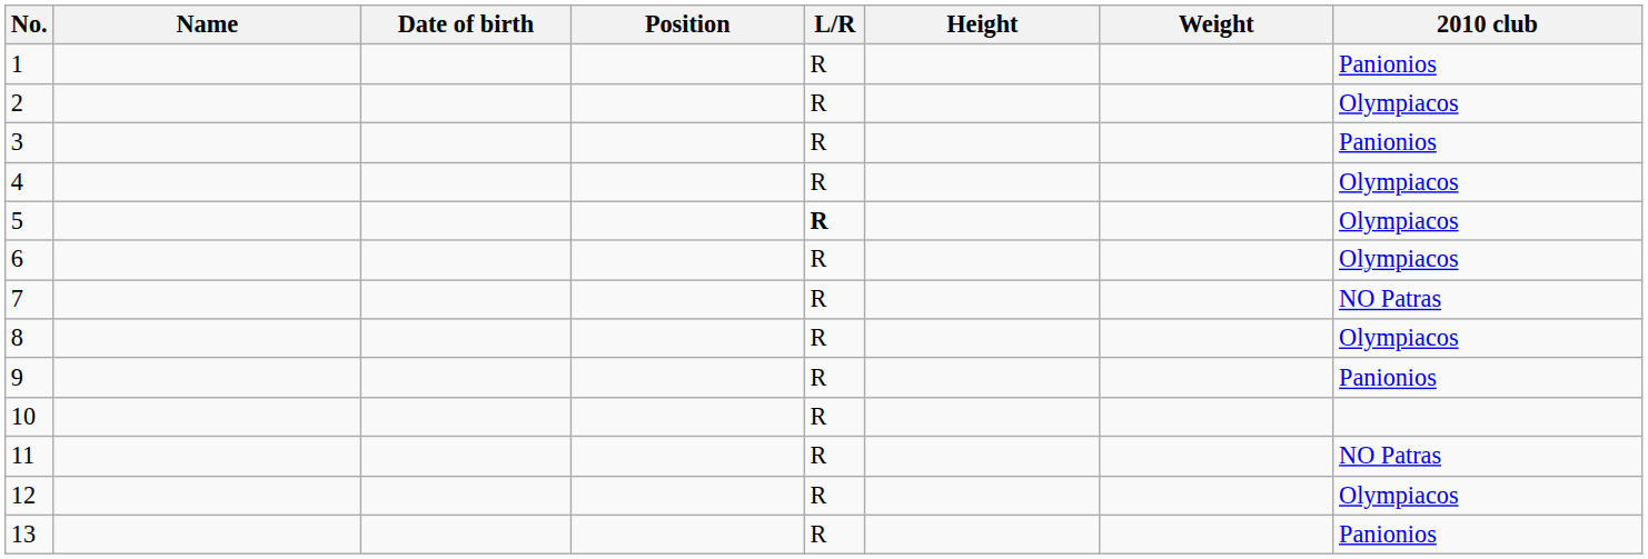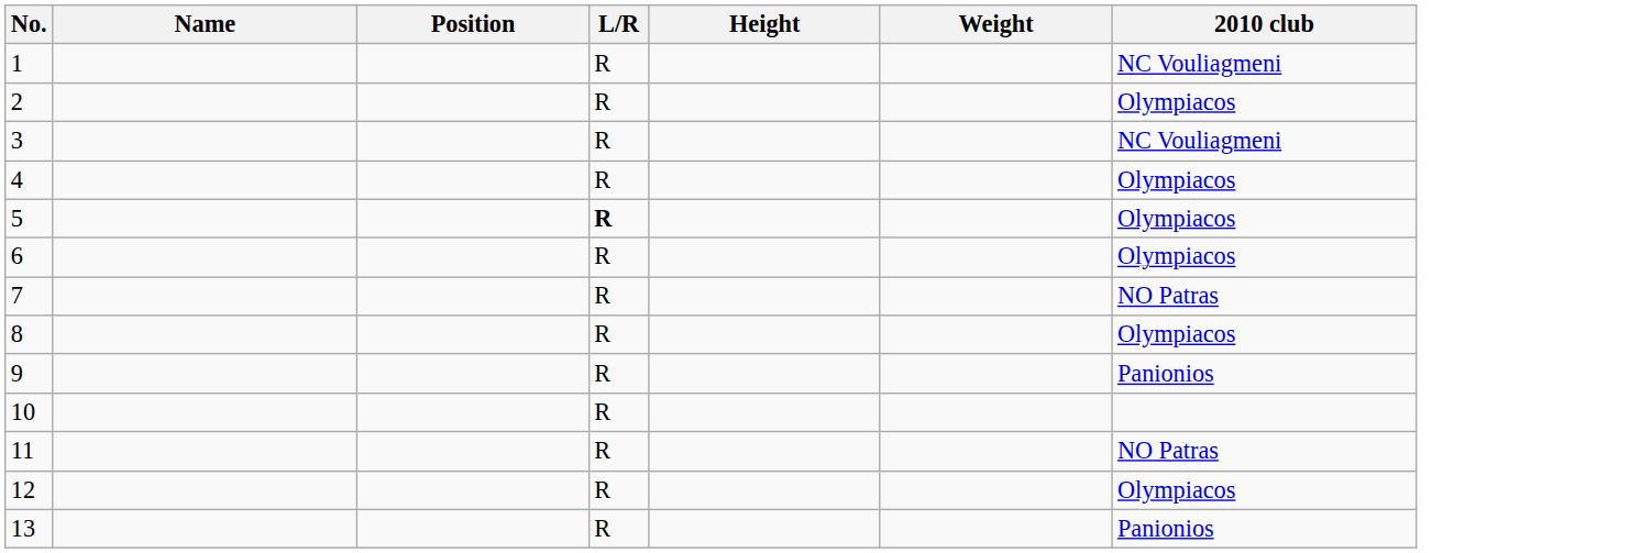 <table class=wikitable sortable style=font-size:100%; text-align:center;>
 <tr>
 <th>No.</th>
 <th style=width:12em>Name</th>
-<th style=width:8em>Date of birth</th>
 <th style=width:9em>Position</th>
 <th style=width:2em>L/R</th>
 <th style=width:9em>Height</th>
 <th style=width:9em>Weight</th>
 <th style=width:12em>2010 club</th>
 </tr>
 <tr>
 <td>1</td>
 <td align=left></td>
 <td></td>
-<td></td>
 <td>R</td>
 <td></td>
 <td></td>
-<td><a href='#'>Panionios</a></td>
+<td><a href='#'>NC Vouliagmeni</a></td>
 </tr>
 <tr>
 <td>2</td>
 <td align=left></td>
-<td></td>
 <td></td>
 <td>R</td>
 <td></td>
 <td></td>
 <td><a href='#'>Olympiacos</a></td>
 </tr>
 <tr>
 <td>3</td>
 <td align=left></td>
 <td></td>
-<td></td>
 <td>R</td>
 <td></td>
 <td></td>
-<td><a href='#'>Panionios</a></td>
+<td><a href='#'>NC Vouliagmeni</a></td>
 </tr>
 <tr>
 <td>4</td>
 <td align=left></td>
-<td></td>
 <td></td>
 <td>R</td>
 <td></td>
 <td></td>
 <td><a href='#'>Olympiacos</a></td>
 </tr>
 <tr>
 <td>5</td>
 <td align=left></td>
 <td></td>
-<td></td>
 <td><strong>R</strong></td>
 <td></td>
 <td></td>
 <td><a href='#'>Olympiacos</a></td>
 </tr>
 <tr>
 <td>6</td>
 <td align=left></td>
-<td></td>
 <td></td>
 <td>R</td>
 <td></td>
 <td></td>
 <td><a href='#'>Olympiacos</a></td>
 </tr>
 <tr>
 <td>7</td>
 <td align=left></td>
 <td></td>
-<td></td>
 <td>R</td>
 <td></td>
 <td></td>
 <td><a href='#'>NO Patras</a></td>
 </tr>
 <tr>
 <td>8</td>
 <td align=left></td>
-<td></td>
 <td></td>
 <td>R</td>
 <td></td>
 <td></td>
 <td><a href='#'>Olympiacos</a></td>
 </tr>
 <tr>
 <td>9</td>
 <td align=left></td>
 <td></td>
-<td></td>
 <td>R</td>
 <td></td>
 <td></td>
 <td><a href='#'>Panionios</a></td>
 </tr>
 <tr>
 <td>10</td>
 <td align=left></td>
-<td></td>
 <td></td>
 <td>R</td>
 <td></td>
 <td></td>
 <td></td>
 </tr>
 <tr>
 <td>11</td>
 <td align=left></td>
 <td></td>
-<td></td>
 <td>R</td>
 <td></td>
 <td></td>
 <td><a href='#'>NO Patras</a></td>
 </tr>
 <tr>
 <td>12</td>
 <td align=left></td>
-<td></td>
 <td></td>
 <td>R</td>
 <td></td>
 <td></td>
 <td><a href='#'>Olympiacos</a></td>
 </tr>
 <tr>
 <td>13</td>
 <td align=left></td>
 <td></td>
-<td></td>
 <td>R</td>
 <td></td>
 <td></td>
 <td><a href='#'>Panionios</a></td>
 </tr>
 </table>
